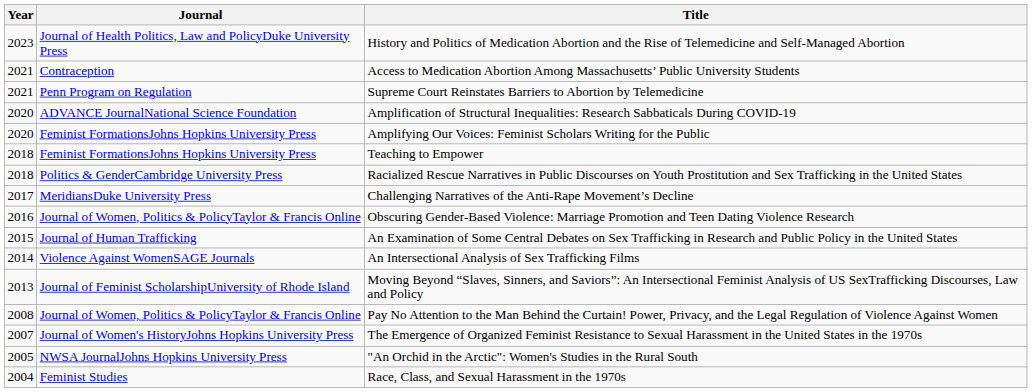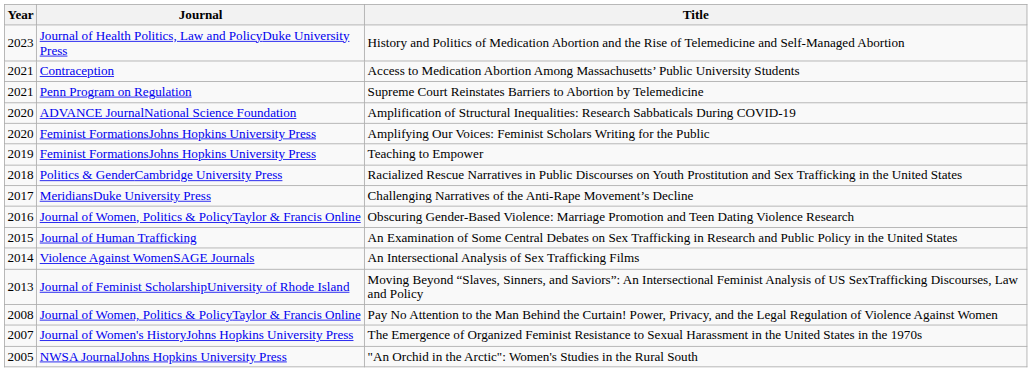 <table class="wikitable">
 <tr>
 <th>Year</th>
 <th>Journal</th>
 <th>Title</th>
 </tr>
 <tr>
 <td>2023</td>
 <td><a href='#'>Journal of Health Politics, Law and Policy</a><a href='#'>Duke University Press</a></td>
 <td>History and Politics of Medication Abortion and the Rise of Telemedicine and Self-Managed Abortion</td>
 </tr>
 <tr>
 <td>2021</td>
 <td><a href='#'>Contraception</a></td>
 <td>Access to Medication Abortion Among Massachusetts’ Public University Students</td>
 </tr>
 <tr>
 <td>2021</td>
 <td><a href='#'>Penn Program on Regulation</a></td>
 <td>Supreme Court Reinstates Barriers to Abortion by Telemedicine</td>
 </tr>
 <tr>
 <td>2020</td>
 <td><a href='#'>ADVANCE Journal</a><a href='#'>National Science Foundation</a></td>
 <td>Amplification of Structural Inequalities: Research Sabbaticals During COVID-19</td>
 </tr>
 <tr>
 <td>2020</td>
 <td><a href='#'>Feminist Formations</a><a href='#'>Johns Hopkins University Press</a></td>
 <td>Amplifying Our Voices: Feminist Scholars Writing for the Public</td>
 </tr>
 <tr>
-<td>2018</td>
+<td>2019</td>
 <td><a href='#'>Feminist Formations</a><a href='#'>Johns Hopkins University Press</a></td>
 <td>Teaching to Empower</td>
 </tr>
 <tr>
 <td>2018</td>
 <td><a href='#'>Politics & Gender</a><a href='#'>Cambridge University Press</a></td>
 <td>Racialized Rescue Narratives in Public Discourses on Youth Prostitution and Sex Trafficking in the United States</td>
 </tr>
 <tr>
 <td>2017</td>
 <td><a href='#'>Meridians</a><a href='#'>Duke University Press</a></td>
 <td>Challenging Narratives of the Anti-Rape Movement’s Decline</td>
 </tr>
 <tr>
 <td>2016</td>
 <td><a href='#'>Journal of Women, Politics & Policy</a><a href='#'>Taylor & Francis Online</a></td>
 <td>Obscuring Gender-Based Violence: Marriage Promotion and Teen Dating Violence Research</td>
 </tr>
 <tr>
 <td>2015</td>
 <td><a href='#'>Journal of Human Trafficking</a></td>
 <td>An Examination of Some Central Debates on Sex Trafficking in Research and Public Policy in the United States</td>
 </tr>
 <tr>
 <td>2014</td>
 <td><a href='#'>Violence Against Women</a><a href='#'>SAGE Journals</a></td>
 <td>An Intersectional Analysis of Sex Trafficking Films</td>
 </tr>
 <tr>
 <td>2013</td>
 <td><a href='#'>Journal of Feminist Scholarship</a><a href='#'>University of Rhode Island</a></td>
 <td>Moving Beyond “Slaves, Sinners, and Saviors”: An Intersectional Feminist Analysis of US SexTrafficking Discourses, Law and Policy</td>
 </tr>
 <tr>
 <td>2008</td>
 <td><a href='#'>Journal of Women, Politics & Policy</a><a href='#'>Taylor & Francis Online</a></td>
 <td>Pay No Attention to the Man Behind the Curtain! Power, Privacy, and the Legal Regulation of Violence Against Women</td>
 </tr>
 <tr>
 <td>2007</td>
 <td><a href='#'>Journal of Women's History</a><a href='#'>Johns Hopkins University Press</a></td>
 <td>The Emergence of Organized Feminist Resistance to Sexual Harassment in the United States in the 1970s</td>
 </tr>
 <tr>
 <td>2005</td>
 <td><a href='#'>NWSA Journal</a><a href='#'>Johns Hopkins University Press</a></td>
 <td>"An Orchid in the Arctic": Women's Studies in the Rural South</td>
 </tr>
-<tr>
-<td>2004</td>
-<td><a href='#'>Feminist Studies</a></td>
-<td>Race, Class, and Sexual Harassment in the 1970s</td>
-</tr>
 </table>
